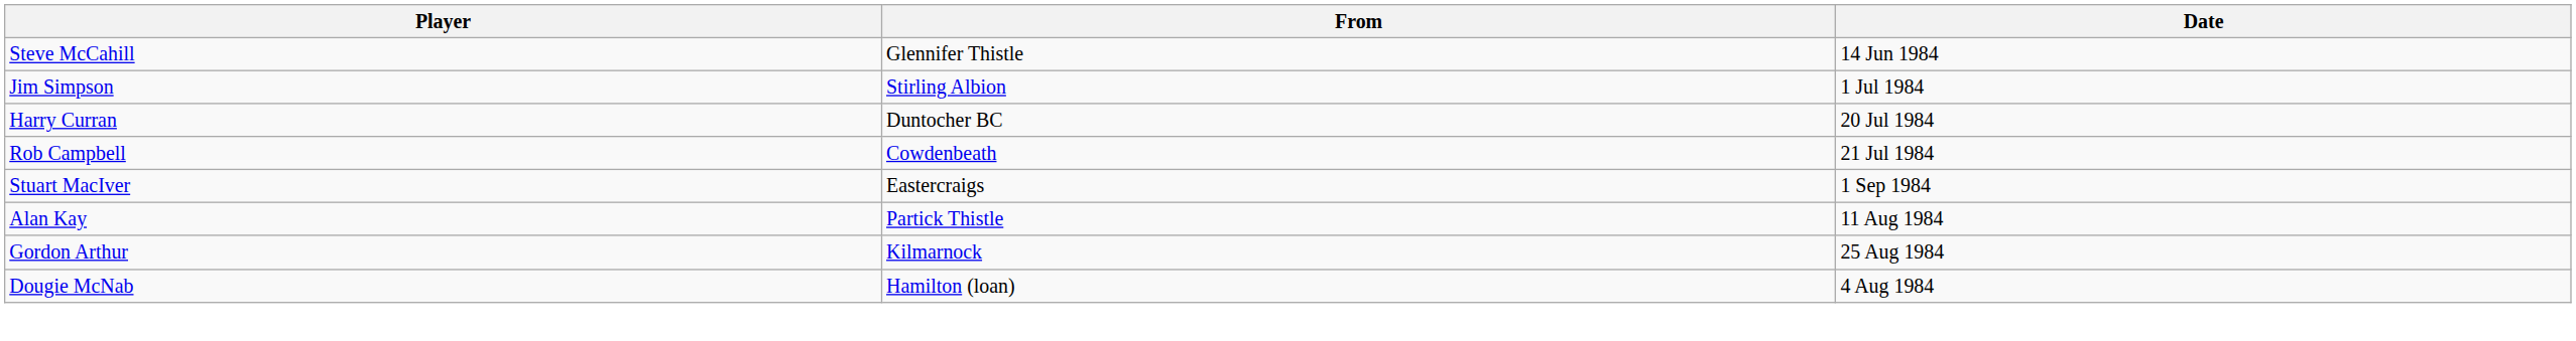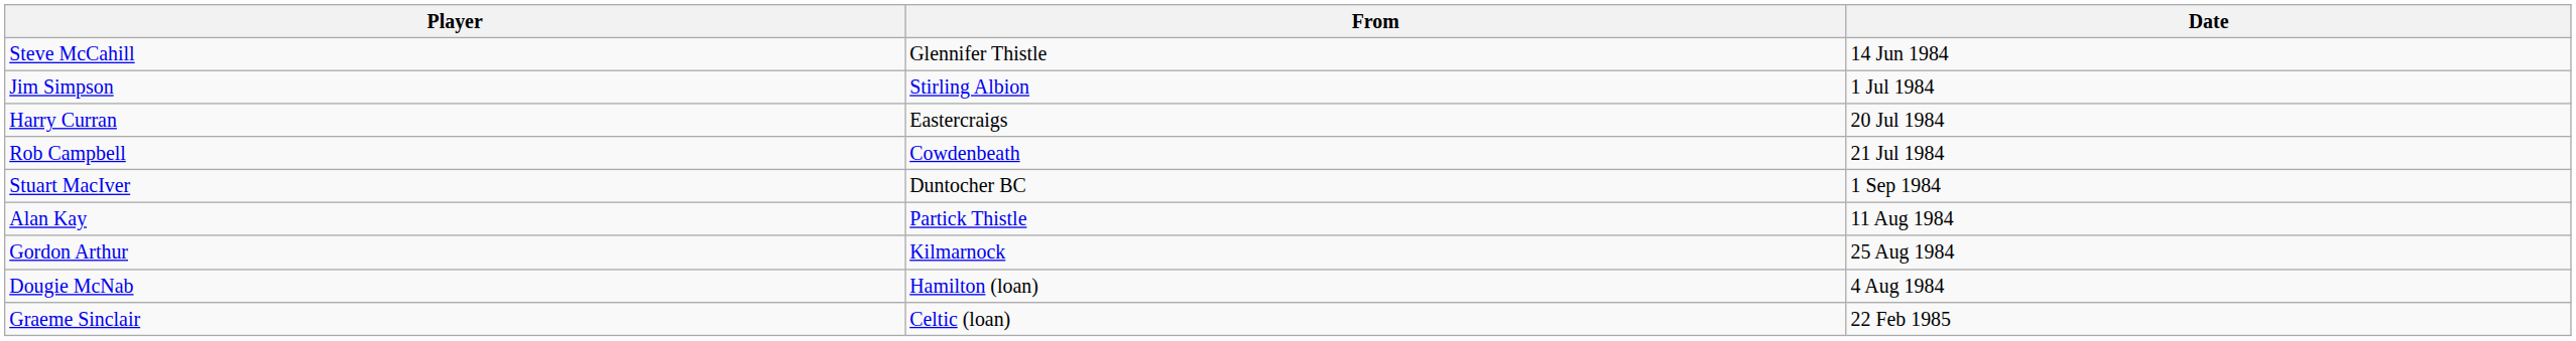 <table class="wikitable" style="text-align:center; font-size:95%;width:98%; text-align:left">
 <tr>
 <th>Player</th>
 <th>From</th>
 <th>Date</th>
 </tr>
 <tr>
 <td> <a href='#'>Steve McCahill</a></td>
 <td> Glennifer Thistle</td>
 <td>14 Jun 1984</td>
 </tr>
 <tr>
 <td> <a href='#'>Jim Simpson</a></td>
 <td> <a href='#'>Stirling Albion</a></td>
 <td>1 Jul 1984</td>
 </tr>
 <tr>
 <td> <a href='#'>Harry Curran</a></td>
-<td> Duntocher BC</td>
+<td> Eastercraigs</td>
 <td>20 Jul 1984</td>
 </tr>
 <tr>
 <td> <a href='#'>Rob Campbell</a></td>
 <td> <a href='#'>Cowdenbeath</a></td>
 <td>21 Jul 1984</td>
 </tr>
 <tr>
 <td> <a href='#'>Stuart MacIver</a></td>
-<td> Eastercraigs</td>
+<td> Duntocher BC</td>
 <td>1 Sep 1984</td>
 </tr>
 <tr>
 <td> <a href='#'>Alan Kay</a></td>
 <td> <a href='#'>Partick Thistle</a></td>
 <td>11 Aug 1984</td>
 </tr>
 <tr>
 <td> <a href='#'>Gordon Arthur</a></td>
 <td> <a href='#'>Kilmarnock</a></td>
 <td>25 Aug 1984</td>
 </tr>
 <tr>
 <td> <a href='#'>Dougie McNab</a></td>
 <td> <a href='#'>Hamilton</a> (loan)</td>
 <td>4 Aug 1984</td>
 </tr>
+<tr>
+<td> <a href='#'>Graeme Sinclair</a></td>
+<td> <a href='#'>Celtic</a> (loan)</td>
+<td>22 Feb 1985</td>
+</tr>
 </table>
